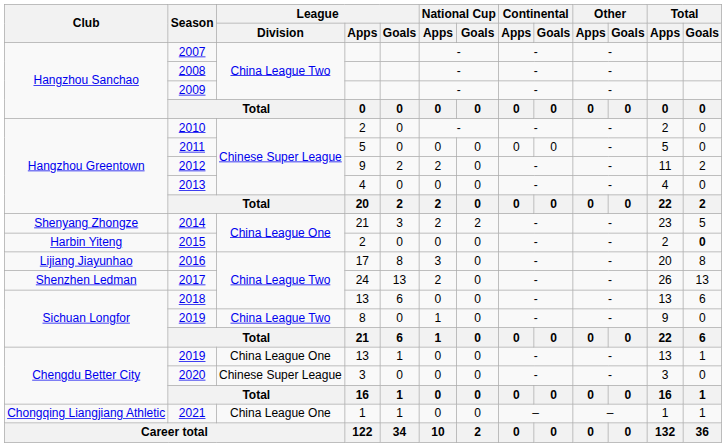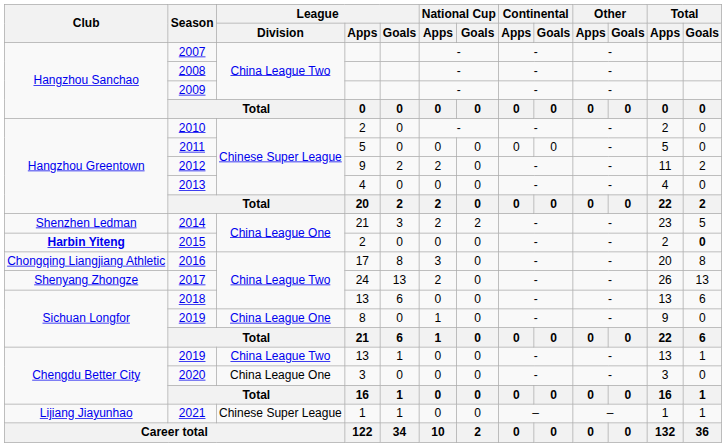 <table class="wikitable" style="text-align: center">
 <tr>
 <th rowspan="2">Club</th>
 <th rowspan="2">Season</th>
 <th colspan="3">League</th>
 <th colspan="2">National Cup</th>
 <th colspan="2">Continental</th>
 <th colspan="2">Other</th>
 <th colspan="2">Total</th>
 </tr>
 <tr>
 <th>Division</th>
 <th>Apps</th>
 <th>Goals</th>
 <th>Apps</th>
 <th>Goals</th>
 <th>Apps</th>
 <th>Goals</th>
 <th>Apps</th>
 <th>Goals</th>
 <th>Apps</th>
 <th>Goals</th>
 </tr>
 <tr>
 <td rowspan=4><a href='#'>Hangzhou Sanchao</a></td>
 <td><a href='#'>2007</a></td>
 <td rowspan="3"><a href='#'>China League Two</a></td>
 <td></td>
 <td></td>
 <td colspan="2">-</td>
 <td colspan="2">-</td>
 <td colspan="2">-</td>
 <td></td>
 <td></td>
 </tr>
 <tr>
 <td><a href='#'>2008</a></td>
 <td></td>
 <td></td>
 <td colspan="2">-</td>
 <td colspan="2">-</td>
 <td colspan="2">-</td>
 <td></td>
 <td></td>
 </tr>
 <tr>
 <td><a href='#'>2009</a></td>
 <td></td>
 <td></td>
 <td colspan="2">-</td>
 <td colspan="2">-</td>
 <td colspan="2">-</td>
 <td></td>
 <td></td>
 </tr>
 <tr>
 <th colspan="2"><strong>Total</strong></th>
 <th>0</th>
 <th>0</th>
 <th>0</th>
 <th>0</th>
 <th>0</th>
 <th>0</th>
 <th>0</th>
 <th>0</th>
 <th>0</th>
 <th>0</th>
 </tr>
 <tr>
 <td rowspan=5><a href='#'>Hangzhou Greentown</a></td>
 <td><a href='#'>2010</a></td>
 <td rowspan="4"><a href='#'>Chinese Super League</a></td>
 <td>2</td>
 <td>0</td>
 <td colspan="2">-</td>
 <td colspan="2">-</td>
 <td colspan="2">-</td>
 <td>2</td>
 <td>0</td>
 </tr>
 <tr>
 <td><a href='#'>2011</a></td>
 <td>5</td>
 <td>0</td>
 <td>0</td>
 <td>0</td>
 <td>0</td>
 <td>0</td>
 <td colspan="2">-</td>
 <td>5</td>
 <td>0</td>
 </tr>
 <tr>
 <td><a href='#'>2012</a></td>
 <td>9</td>
 <td>2</td>
 <td>2</td>
 <td>0</td>
 <td colspan="2">-</td>
 <td colspan="2">-</td>
 <td>11</td>
 <td>2</td>
 </tr>
 <tr>
 <td><a href='#'>2013</a></td>
 <td>4</td>
 <td>0</td>
 <td>0</td>
 <td>0</td>
 <td colspan="2">-</td>
 <td colspan="2">-</td>
 <td>4</td>
 <td>0</td>
 </tr>
 <tr>
 <th colspan="2"><strong>Total</strong></th>
 <th>20</th>
 <th>2</th>
 <th>2</th>
 <th>0</th>
 <th>0</th>
 <th>0</th>
 <th>0</th>
 <th>0</th>
 <th>22</th>
 <th>2</th>
 </tr>
 <tr>
-<td rowspan="1"><a href='#'>Shenyang Zhongze</a></td>
+<td rowspan="1"><a href='#'>Shenzhen Ledman</a></td>
 <td><a href='#'>2014</a></td>
 <td rowspan="2"><a href='#'>China League One</a></td>
 <td>21</td>
 <td>3</td>
 <td>2</td>
 <td>2</td>
 <td colspan="2">-</td>
 <td colspan="2">-</td>
 <td>23</td>
 <td>5</td>
 </tr>
 <tr>
-<td rowspan="1"><a href='#'>Harbin Yiteng</a></td>
+<td rowspan="1"><strong><a href='#'>Harbin Yiteng</a></strong></td>
 <td><a href='#'>2015</a></td>
 <td>2</td>
 <td>0</td>
 <td>0</td>
 <td>0</td>
 <td colspan="2">-</td>
 <td colspan="2">-</td>
 <td>2</td>
 <td><strong>0</strong></td>
 </tr>
 <tr>
-<td rowspan="1"><a href='#'>Lijiang Jiayunhao</a></td>
+<td><a href='#'>Chongqing Liangjiang Athletic</a></td>
 <td><a href='#'>2016</a></td>
 <td rowspan="3"><a href='#'>China League Two</a></td>
 <td>17</td>
 <td>8</td>
 <td>3</td>
 <td>0</td>
 <td colspan="2">-</td>
 <td colspan="2">-</td>
 <td>20</td>
 <td>8</td>
 </tr>
 <tr>
-<td rowspan="1"><a href='#'>Shenzhen Ledman</a></td>
+<td rowspan="1"><a href='#'>Shenyang Zhongze</a></td>
 <td><a href='#'>2017</a></td>
 <td>24</td>
 <td>13</td>
 <td>2</td>
 <td>0</td>
 <td colspan="2">-</td>
 <td colspan="2">-</td>
 <td>26</td>
 <td>13</td>
 </tr>
 <tr>
 <td rowspan=3><a href='#'>Sichuan Longfor</a></td>
 <td><a href='#'>2018</a></td>
 <td>13</td>
 <td>6</td>
 <td>0</td>
 <td>0</td>
 <td colspan="2">-</td>
 <td colspan="2">-</td>
 <td>13</td>
 <td>6</td>
 </tr>
 <tr>
 <td><a href='#'>2019</a></td>
-<td><a href='#'>China League Two</a></td>
+<td><a href='#'>China League One</a></td>
 <td>8</td>
 <td>0</td>
 <td>1</td>
 <td>0</td>
 <td colspan="2">-</td>
 <td colspan="2">-</td>
 <td>9</td>
 <td>0</td>
 </tr>
 <tr>
 <th colspan="2"><strong>Total</strong></th>
 <th>21</th>
 <th>6</th>
 <th>1</th>
 <th>0</th>
 <th>0</th>
 <th>0</th>
 <th>0</th>
 <th>0</th>
 <th>22</th>
 <th>6</th>
 </tr>
 <tr>
 <td rowspan=3><a href='#'>Chengdu Better City</a></td>
 <td><a href='#'>2019</a></td>
-<td>China League One</td>
+<td><a href='#'>China League Two</a></td>
 <td>13</td>
 <td>1</td>
 <td>0</td>
 <td>0</td>
 <td colspan="2">-</td>
 <td colspan="2">-</td>
 <td>13</td>
 <td>1</td>
 </tr>
 <tr>
 <td><a href='#'>2020</a></td>
-<td>Chinese Super League</td>
+<td>China League One</td>
 <td>3</td>
 <td>0</td>
 <td>0</td>
 <td>0</td>
 <td colspan="2">-</td>
 <td colspan="2">-</td>
 <td>3</td>
 <td>0</td>
 </tr>
 <tr>
 <th colspan="2"><strong>Total</strong></th>
 <th>16</th>
 <th>1</th>
 <th>0</th>
 <th>0</th>
 <th>0</th>
 <th>0</th>
 <th>0</th>
 <th>0</th>
 <th>16</th>
 <th>1</th>
 </tr>
 <tr>
-<td><a href='#'>Chongqing Liangjiang Athletic</a></td>
+<td rowspan="1"><a href='#'>Lijiang Jiayunhao</a></td>
 <td><a href='#'>2021</a></td>
-<td>China League One</td>
+<td>Chinese Super League</td>
 <td>1</td>
 <td>1</td>
 <td>0</td>
 <td>0</td>
 <td colspan="2">–</td>
 <td colspan="2">–</td>
 <td>1</td>
 <td>1</td>
 </tr>
 <tr>
 <th colspan=3>Career total</th>
 <th>122</th>
 <th>34</th>
 <th>10</th>
 <th>2</th>
 <th>0</th>
 <th>0</th>
 <th>0</th>
 <th>0</th>
 <th>132</th>
 <th>36</th>
 </tr>
 </table>
